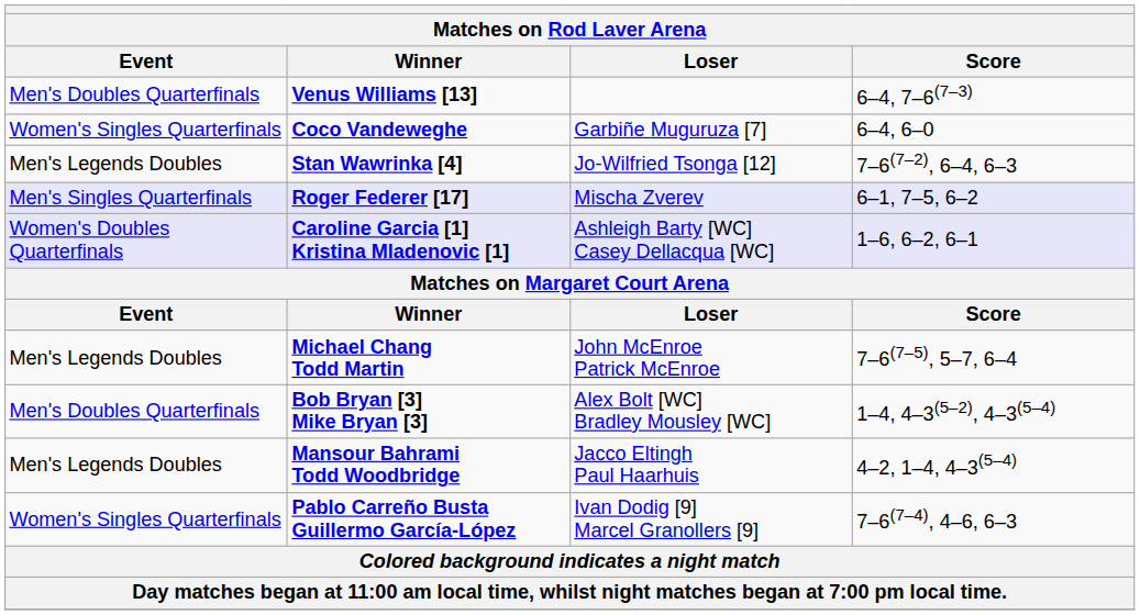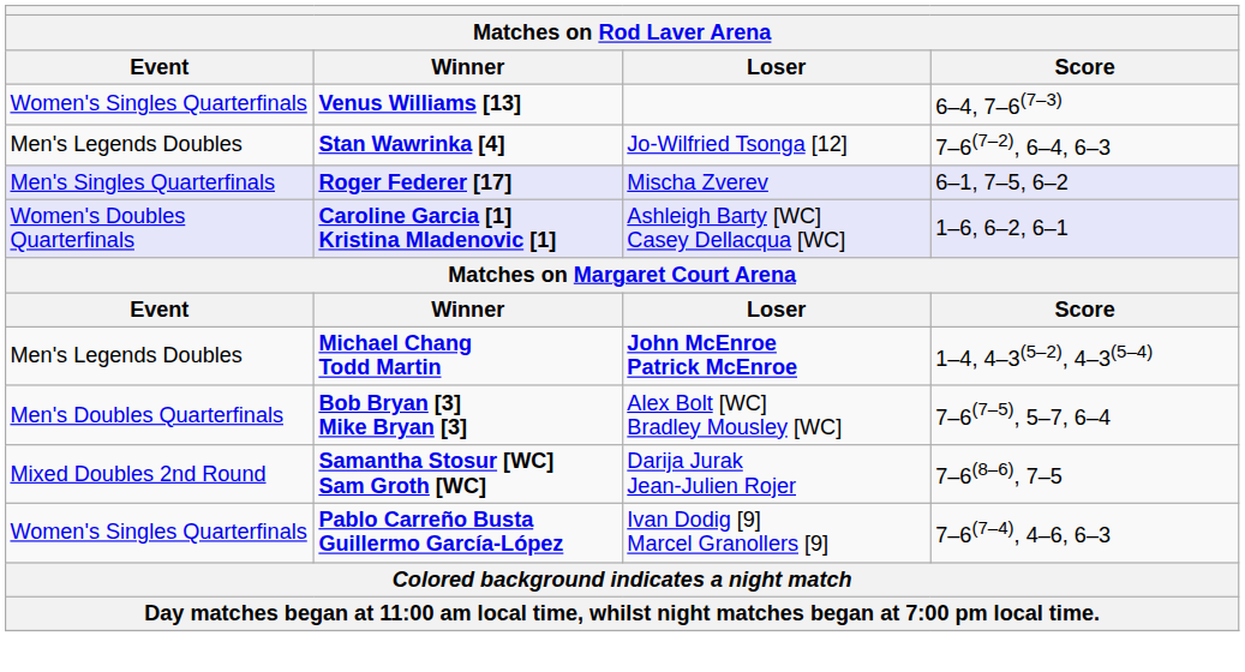 <table class="wikitable collapsible uncollapsed" style="margin:1em auto;">
 <tr>
 <th colspan=4></th>
 </tr>
 <tr>
 <th colspan=4><strong>Matches on <a href='#'>Rod Laver Arena</a></strong></th>
 </tr>
 <tr>
 <th style="width:220px;">Event</th>
 <th style="width:220px;">Winner</th>
 <th style="width:220px;">Loser</th>
 <th style="width:220px;">Score</th>
 </tr>
 <tr>
-<td><a href='#'>Men's Doubles Quarterfinals</a></td>
+<td><a href='#'>Women's Singles Quarterfinals</a></td>
 <td><strong> <a href='#'>Venus Williams</a> [13]</strong></td>
 <td></td>
 <td>6–4, 7–6<sup>(7–3)</sup></td>
-</tr>
-<tr>
-<td><a href='#'>Women's Singles Quarterfinals</a></td>
-<td><strong> <a href='#'>Coco Vandeweghe</a></strong></td>
-<td> <a href='#'>Garbiñe Muguruza</a> [7]</td>
-<td>6–4, 6–0</td>
 </tr>
 <tr>
 <td>Men's Legends Doubles</td>
 <td><strong> <a href='#'>Stan Wawrinka</a> [4]</strong></td>
 <td> <a href='#'>Jo-Wilfried Tsonga</a> [12]</td>
 <td>7–6<sup>(7–2)</sup>, 6–4, 6–3</td>
 </tr>
 <tr bgcolor="lavender">
 <td><a href='#'>Men's Singles Quarterfinals</a></td>
 <td><strong> <a href='#'>Roger Federer</a> [17]</strong></td>
 <td> <a href='#'>Mischa Zverev</a></td>
 <td>6–1, 7–5, 6–2</td>
 </tr>
 <tr bgcolor="lavender">
 <td><a href='#'>Women's Doubles Quarterfinals</a></td>
 <td><strong> <a href='#'>Caroline Garcia</a> [1] <br>  <a href='#'>Kristina Mladenovic</a> [1]</strong></td>
 <td> <a href='#'>Ashleigh Barty</a> [WC] <br>  <a href='#'>Casey Dellacqua</a> [WC]</td>
 <td>1–6, 6–2, 6–1</td>
 </tr>
 <tr>
 <th colspan=4><strong>Matches on <a href='#'>Margaret Court Arena</a></strong></th>
 </tr>
 <tr>
 <th style="width:220px;">Event</th>
 <th style="width:220px;">Winner</th>
 <th style="width:220px;">Loser</th>
 <th style="width:220px;">Score</th>
 </tr>
 <tr>
 <td>Men's Legends Doubles</td>
 <td><strong> <a href='#'>Michael Chang</a> <br>  <a href='#'>Todd Martin</a></strong></td>
-<td> <a href='#'>John McEnroe</a> <br>  <a href='#'>Patrick McEnroe</a></td>
-<td>7–6<sup>(7–5)</sup>, 5–7, 6–4</td>
+<td><strong> <a href='#'>John McEnroe</a> <br>  <a href='#'>Patrick McEnroe</a></strong></td>
+<td>1–4, 4–3<sup>(5–2)</sup>, 4–3<sup>(5–4)</sup></td>
 </tr>
 <tr>
 <td><a href='#'>Men's Doubles Quarterfinals</a></td>
 <td><strong> <a href='#'>Bob Bryan</a> [3]<br>  <a href='#'>Mike Bryan</a> [3]</strong></td>
 <td> <a href='#'>Alex Bolt</a> [WC]<br> <a href='#'>Bradley Mousley</a> [WC]</td>
-<td>1–4, 4–3<sup>(5–2)</sup>, 4–3<sup>(5–4)</sup></td>
+<td>7–6<sup>(7–5)</sup>, 5–7, 6–4</td>
 </tr>
 <tr>
-<td>Men's Legends Doubles</td>
-<td><strong> <a href='#'>Mansour Bahrami</a> <br>  <a href='#'>Todd Woodbridge</a></strong></td>
-<td> <a href='#'>Jacco Eltingh</a> <br>  <a href='#'>Paul Haarhuis</a></td>
-<td>4–2, 1–4, 4–3<sup>(5–4)</sup></td>
+<td><a href='#'>Mixed Doubles 2nd Round</a></td>
+<td><strong> <a href='#'>Samantha Stosur</a> [WC]<br> <a href='#'>Sam Groth</a> [WC]</strong></td>
+<td> <a href='#'>Darija Jurak</a><br> <a href='#'>Jean-Julien Rojer</a></td>
+<td>7–6<sup>(8–6)</sup>, 7–5</td>
 </tr>
 <tr>
 <td><a href='#'>Women's Singles Quarterfinals</a></td>
 <td><strong> <a href='#'>Pablo Carreño Busta</a><br> <a href='#'>Guillermo García-López</a></strong></td>
 <td> <a href='#'>Ivan Dodig</a> [9]<br>  <a href='#'>Marcel Granollers</a> [9]</td>
 <td>7–6<sup>(7–4)</sup>, 4–6, 6–3</td>
 </tr>
 <tr>
 <th colspan=4><em>Colored background indicates a night match</em></th>
 </tr>
 <tr>
 <th colspan=4>Day matches began at 11:00 am local time, whilst night matches began at 7:00 pm local time.</th>
 </tr>
 <tr>
 </tr>
 </table>
